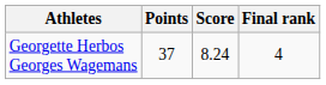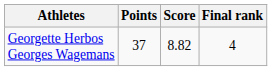 <table class="wikitable" border="1" style="font-size:90%">
 <tr>
 <th>Athletes</th>
 <th>Points</th>
 <th>Score</th>
 <th>Final rank</th>
 </tr>
 <tr align=center>
 <td align=left><a href='#'>Georgette Herbos</a><br><a href='#'>Georges Wagemans</a></td>
 <td>37</td>
-<td>8.24</td>
+<td>8.82</td>
 <td>4</td>
 </tr>
 </table>
